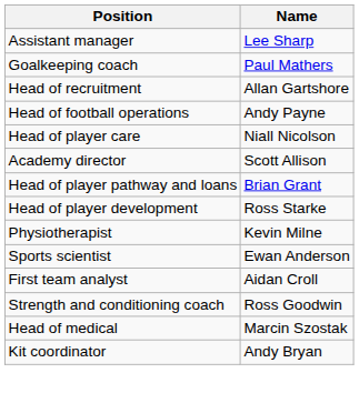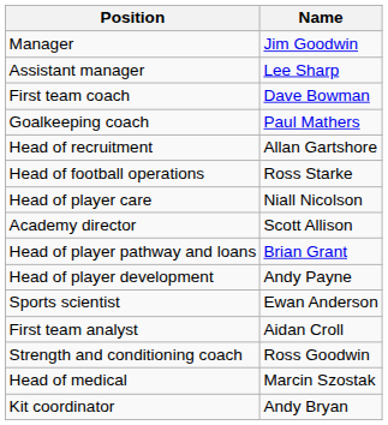 <table class="wikitable">
 <tr>
 <th>Position</th>
 <th>Name</th>
 </tr>
 <tr>
+<td>Manager</td>
+<td><a href='#'>Jim Goodwin</a></td>
+</tr>
+<tr>
 <td>Assistant manager</td>
 <td><a href='#'>Lee Sharp</a></td>
+</tr>
+<tr>
+<td>First team coach</td>
+<td><a href='#'>Dave Bowman</a></td>
 </tr>
 <tr>
 <td>Goalkeeping coach</td>
 <td><a href='#'>Paul Mathers</a></td>
 </tr>
 <tr>
 <td>Head of recruitment</td>
 <td>Allan Gartshore</td>
 </tr>
 <tr>
 <td>Head of football operations</td>
-<td>Andy Payne</td>
+<td>Ross Starke</td>
 </tr>
 <tr>
 <td>Head of player care</td>
 <td>Niall Nicolson</td>
 </tr>
 <tr>
 <td>Academy director</td>
 <td>Scott Allison</td>
 </tr>
 <tr>
 <td>Head of player pathway and loans</td>
 <td><a href='#'>Brian Grant</a></td>
 </tr>
 <tr>
 <td>Head of player development</td>
-<td>Ross Starke</td>
-</tr>
-<tr>
-<td>Physiotherapist</td>
-<td>Kevin Milne</td>
+<td>Andy Payne</td>
 </tr>
 <tr>
 <td>Sports scientist</td>
 <td>Ewan Anderson</td>
 </tr>
 <tr>
 <td>First team analyst</td>
 <td>Aidan Croll</td>
 </tr>
 <tr>
 <td>Strength and conditioning coach</td>
 <td>Ross Goodwin</td>
 </tr>
 <tr>
 <td>Head of medical</td>
 <td>Marcin Szostak</td>
 </tr>
 <tr>
 <td>Kit coordinator</td>
 <td>Andy Bryan</td>
 </tr>
 </table>
